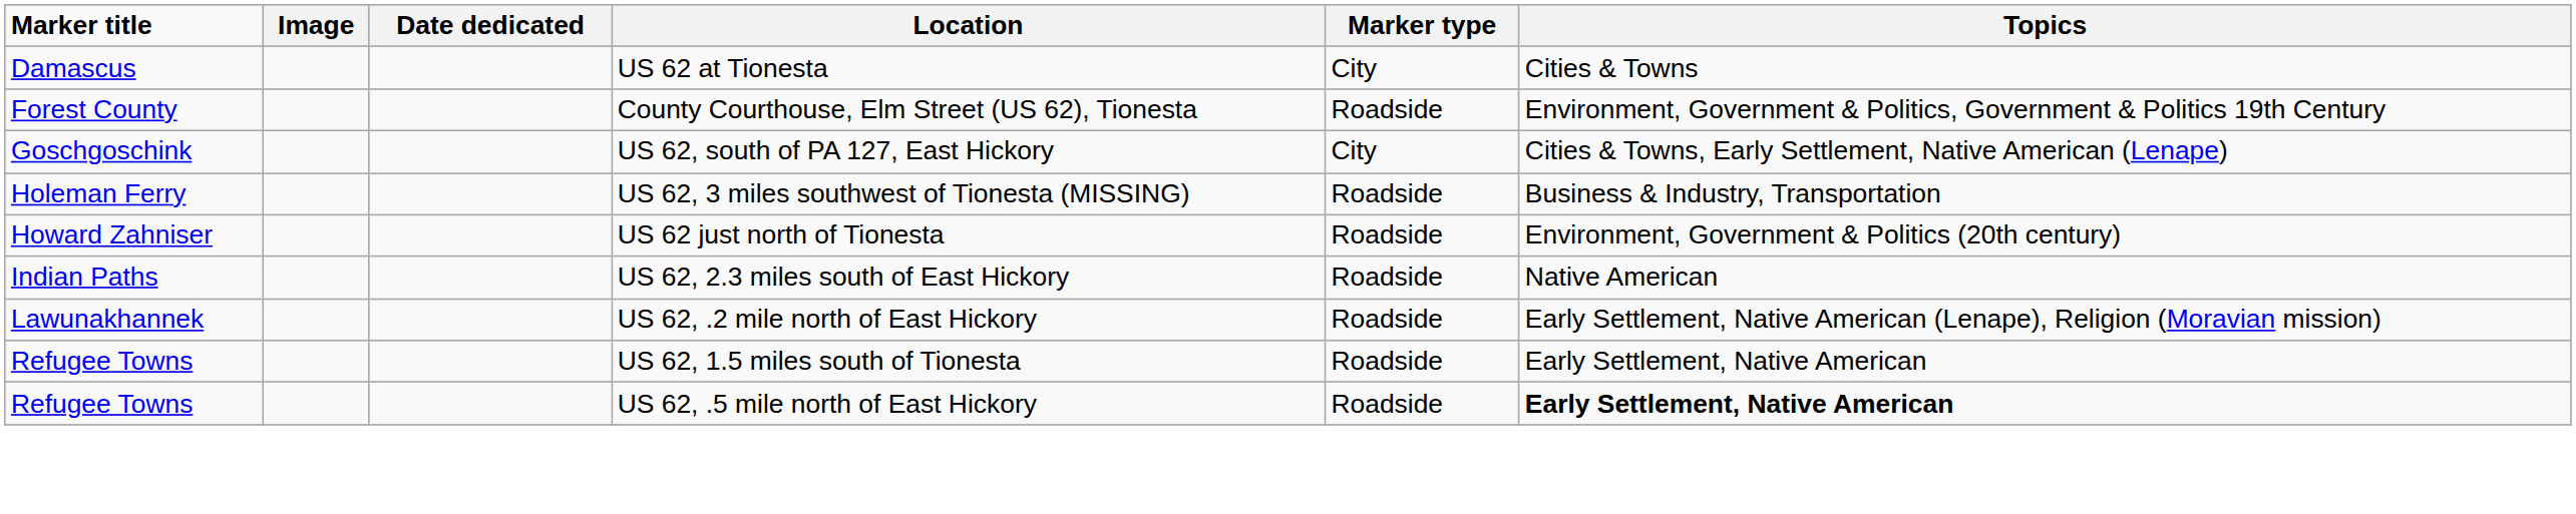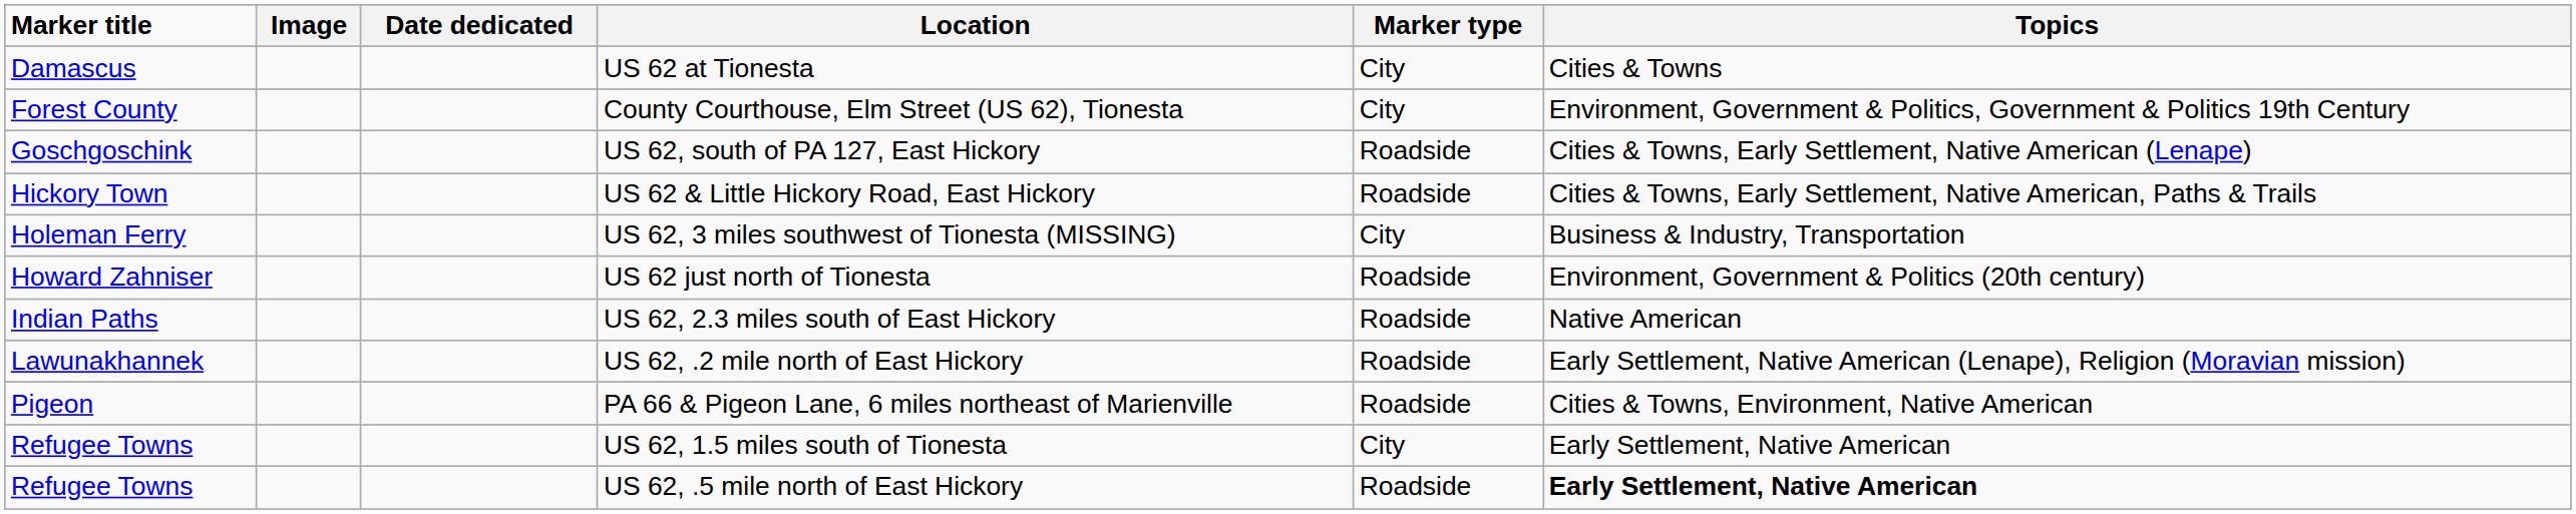 <table class="wikitable sortable" style="width:98%">
 <tr>
 <td><strong>Marker title</strong></td>
 <th class="unsortable"><strong>Image</strong></th>
 <th><strong>Date dedicated</strong></th>
 <th><strong>Location</strong></th>
 <th><strong>Marker type</strong></th>
 <th><strong>Topics</strong></th>
 </tr>
 <tr ->
 <td><a href='#'>Damascus</a></td>
 <td></td>
 <td></td>
 <td>US 62 at Tionesta<br><small></small></td>
 <td>City</td>
 <td>Cities & Towns</td>
 </tr>
 <tr ->
 <td><a href='#'>Forest County</a></td>
 <td></td>
 <td></td>
 <td>County Courthouse, Elm Street (US 62), Tionesta<br><small></small></td>
-<td>Roadside</td>
+<td>City</td>
 <td>Environment, Government & Politics, Government & Politics 19th Century</td>
 </tr>
 <tr ->
 <td><a href='#'>Goschgoschink</a></td>
 <td></td>
 <td></td>
 <td>US 62, south of PA 127, East Hickory<br><small></small></td>
-<td>City</td>
+<td>Roadside</td>
 <td>Cities & Towns, Early Settlement, Native American (<a href='#'>Lenape</a>)</td>
+</tr>
+<tr ->
+<td><a href='#'>Hickory Town</a></td>
+<td></td>
+<td></td>
+<td>US 62 & Little Hickory Road, East Hickory<br><small></small></td>
+<td>Roadside</td>
+<td>Cities & Towns, Early Settlement, Native American, Paths & Trails</td>
 </tr>
 <tr ->
 <td><a href='#'>Holeman Ferry</a></td>
 <td></td>
 <td></td>
 <td>US 62, 3 miles southwest of Tionesta (MISSING)<br><small></small></td>
-<td>Roadside</td>
+<td>City</td>
 <td>Business & Industry, Transportation</td>
 </tr>
 <tr ->
 <td><a href='#'>Howard Zahniser</a></td>
 <td></td>
 <td></td>
 <td>US 62 just north of Tionesta<br><small></small></td>
 <td>Roadside</td>
 <td>Environment, Government & Politics (20th century)</td>
 </tr>
 <tr ->
 <td><a href='#'>Indian Paths</a></td>
 <td></td>
 <td></td>
 <td>US 62, 2.3 miles south of East Hickory<br><small></small></td>
 <td>Roadside</td>
 <td>Native American</td>
 </tr>
 <tr ->
 <td><a href='#'>Lawunakhannek</a></td>
 <td></td>
 <td></td>
 <td>US 62, .2 mile north of East Hickory<br><small></small></td>
 <td>Roadside</td>
 <td>Early Settlement, Native American (Lenape), Religion (<a href='#'>Moravian</a> mission)</td>
 </tr>
 <tr ->
+<td><a href='#'>Pigeon</a></td>
+<td></td>
+<td></td>
+<td>PA 66 & Pigeon Lane, 6 miles northeast of Marienville<br><small></small></td>
+<td>Roadside</td>
+<td>Cities & Towns, Environment, Native American</td>
+</tr>
+<tr ->
 <td><a href='#'>Refugee Towns</a></td>
 <td></td>
 <td></td>
 <td>US 62, 1.5 miles south of Tionesta<br><small></small></td>
-<td>Roadside</td>
+<td>City</td>
 <td>Early Settlement, Native American</td>
 </tr>
 <tr ->
 <td><a href='#'>Refugee Towns</a></td>
 <td></td>
 <td></td>
 <td>US 62, .5 mile north of East Hickory<br><small></small></td>
 <td>Roadside</td>
 <td><strong>Early Settlement, Native American</strong></td>
 </tr>
 </table>
